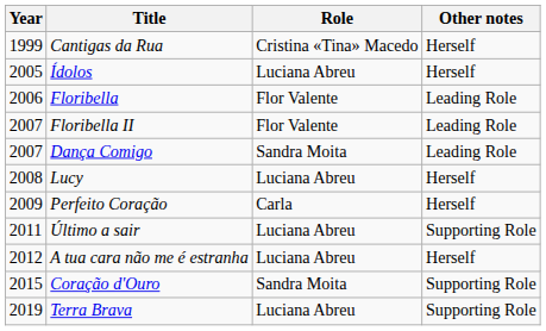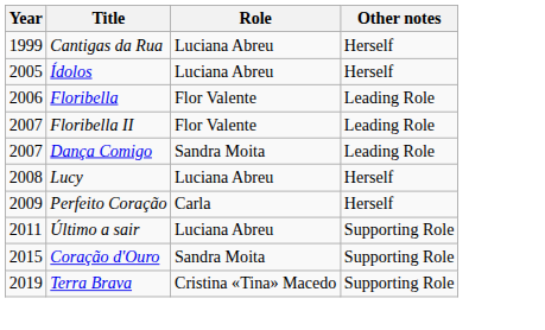 <table class="wikitable">
 <tr>
 <th>Year</th>
 <th>Title</th>
 <th>Role</th>
 <th>Other notes</th>
 </tr>
 <tr>
 <td>1999</td>
 <td><em>Cantigas da Rua</em></td>
-<td>Cristina «Tina» Macedo</td>
+<td>Luciana Abreu</td>
 <td>Herself</td>
 </tr>
 <tr>
 <td>2005</td>
 <td><em><a href='#'>Ídolos</a></em></td>
 <td>Luciana Abreu</td>
 <td>Herself</td>
 </tr>
 <tr>
 <td>2006</td>
 <td><em><a href='#'>Floribella</a></em></td>
 <td>Flor Valente</td>
 <td>Leading Role</td>
 </tr>
 <tr>
 <td>2007</td>
 <td><em>Floribella II</em></td>
 <td>Flor Valente</td>
 <td>Leading Role</td>
 </tr>
 <tr>
 <td>2007</td>
 <td><em><a href='#'>Dança Comigo</a></em></td>
 <td>Sandra Moita</td>
 <td>Leading Role</td>
 </tr>
 <tr>
 <td>2008</td>
 <td><em>Lucy</em></td>
 <td>Luciana Abreu</td>
 <td>Herself</td>
 </tr>
 <tr>
 <td>2009</td>
 <td><em>Perfeito Coração</em></td>
 <td>Carla</td>
 <td>Herself</td>
 </tr>
 <tr>
 <td>2011</td>
 <td><em>Último a sair</em></td>
 <td>Luciana Abreu</td>
 <td>Supporting Role</td>
 </tr>
 <tr>
-<td>2012</td>
-<td><em>A tua cara não me é estranha</em></td>
-<td>Luciana Abreu</td>
-<td>Herself</td>
-</tr>
-<tr>
 <td>2015</td>
 <td><em><a href='#'>Coração d'Ouro</a></em></td>
 <td>Sandra Moita</td>
 <td>Supporting Role</td>
 </tr>
 <tr>
 <td>2019</td>
 <td><em><a href='#'>Terra Brava</a></em></td>
-<td>Luciana Abreu</td>
+<td>Cristina «Tina» Macedo</td>
 <td>Supporting Role</td>
 </tr>
 </table>
